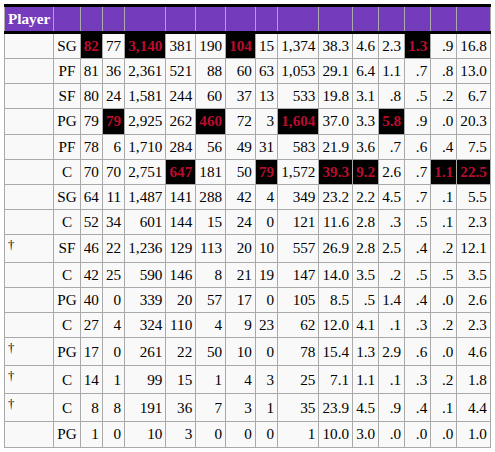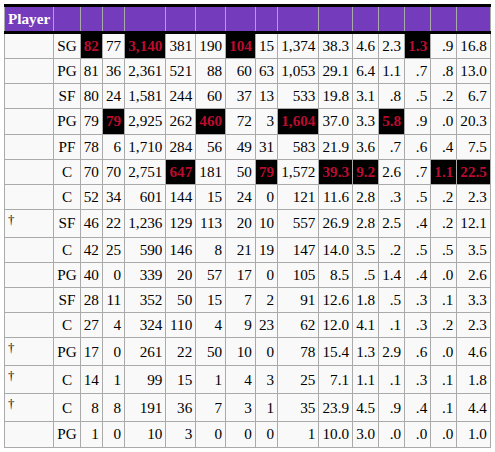 <table class="wikitable sortable" style="font-size: 95%; text-align:right;">
 <tr>
 <th style="background:#753BBD; color:#FFFFFF; border-top:#010101 3px solid; border-bottom:#010101 3px solid;">Player</th>
 <th style="background:#753BBD; color:#FFFFFF; border-top:#010101 3px solid; border-bottom:#010101 3px solid;"></th>
 <th style="background:#753BBD; color:#FFFFFF; border-top:#010101 3px solid; border-bottom:#010101 3px solid;"></th>
 <th style="background:#753BBD; color:#FFFFFF; border-top:#010101 3px solid; border-bottom:#010101 3px solid;"></th>
 <th style="background:#753BBD; color:#FFFFFF; border-top:#010101 3px solid; border-bottom:#010101 3px solid;"></th>
 <th style="background:#753BBD; color:#FFFFFF; border-top:#010101 3px solid; border-bottom:#010101 3px solid;"></th>
 <th style="background:#753BBD; color:#FFFFFF; border-top:#010101 3px solid; border-bottom:#010101 3px solid;"></th>
 <th style="background:#753BBD; color:#FFFFFF; border-top:#010101 3px solid; border-bottom:#010101 3px solid;"></th>
 <th style="background:#753BBD; color:#FFFFFF; border-top:#010101 3px solid; border-bottom:#010101 3px solid;"></th>
 <th style="background:#753BBD; color:#FFFFFF; border-top:#010101 3px solid; border-bottom:#010101 3px solid;"></th>
 <th style="background:#753BBD; color:#FFFFFF; border-top:#010101 3px solid; border-bottom:#010101 3px solid;"></th>
 <th style="background:#753BBD; color:#FFFFFF; border-top:#010101 3px solid; border-bottom:#010101 3px solid;"></th>
 <th style="background:#753BBD; color:#FFFFFF; border-top:#010101 3px solid; border-bottom:#010101 3px solid;"></th>
 <th style="background:#753BBD; color:#FFFFFF; border-top:#010101 3px solid; border-bottom:#010101 3px solid;"></th>
 <th style="background:#753BBD; color:#FFFFFF; border-top:#010101 3px solid; border-bottom:#010101 3px solid;"></th>
 <th style="background:#753BBD; color:#FFFFFF; border-top:#010101 3px solid; border-bottom:#010101 3px solid;"></th>
 </tr>
 <tr>
 <td style="text-align:left;"></td>
 <td style="text-align:center;">SG</td>
 <td style="background:#010101; color:#BA0C2F;"><strong>82</strong></td>
 <td>77</td>
 <td style="background:#010101; color:#BA0C2F;"><strong>3,140</strong></td>
 <td>381</td>
 <td>190</td>
 <td style="background:#010101; color:#BA0C2F;"><strong>104</strong></td>
 <td>15</td>
 <td>1,374</td>
 <td>38.3</td>
 <td>4.6</td>
 <td>2.3</td>
 <td style="background:#010101; color:#BA0C2F;"><strong>1.3</strong></td>
 <td>.9</td>
 <td>16.8</td>
 </tr>
 <tr>
 <td style="text-align:left;"></td>
-<td style="text-align:center;">PF</td>
+<td style="text-align:center;">PG</td>
 <td>81</td>
 <td>36</td>
 <td>2,361</td>
 <td>521</td>
 <td>88</td>
 <td>60</td>
 <td>63</td>
 <td>1,053</td>
 <td>29.1</td>
 <td>6.4</td>
 <td>1.1</td>
 <td>.7</td>
 <td>.8</td>
 <td>13.0</td>
 </tr>
 <tr>
 <td style="text-align:left;"></td>
 <td style="text-align:center;">SF</td>
 <td>80</td>
 <td>24</td>
 <td>1,581</td>
 <td>244</td>
 <td>60</td>
 <td>37</td>
 <td>13</td>
 <td>533</td>
 <td>19.8</td>
 <td>3.1</td>
 <td>.8</td>
 <td>.5</td>
 <td>.2</td>
 <td>6.7</td>
 </tr>
 <tr>
 <td style="text-align:left;"></td>
 <td style="text-align:center;">PG</td>
 <td>79</td>
 <td style="background:#010101; color:#BA0C2F;"><strong>79</strong></td>
 <td>2,925</td>
 <td>262</td>
 <td style="background:#010101; color:#BA0C2F;"><strong>460</strong></td>
 <td>72</td>
 <td>3</td>
 <td style="background:#010101; color:#BA0C2F;"><strong>1,604</strong></td>
 <td>37.0</td>
 <td>3.3</td>
 <td style="background:#010101; color:#BA0C2F;"><strong>5.8</strong></td>
 <td>.9</td>
 <td>.0</td>
 <td>20.3</td>
 </tr>
 <tr>
 <td style="text-align:left;"></td>
 <td style="text-align:center;">PF</td>
 <td>78</td>
 <td>6</td>
 <td>1,710</td>
 <td>284</td>
 <td>56</td>
 <td>49</td>
 <td>31</td>
 <td>583</td>
 <td>21.9</td>
 <td>3.6</td>
 <td>.7</td>
 <td>.6</td>
 <td>.4</td>
 <td>7.5</td>
 </tr>
 <tr>
 <td style="text-align:left;"></td>
 <td style="text-align:center;">C</td>
 <td>70</td>
 <td>70</td>
 <td>2,751</td>
 <td style="background:#010101; color:#BA0C2F;"><strong>647</strong></td>
 <td>181</td>
 <td>50</td>
 <td style="background:#010101; color:#BA0C2F;"><strong>79</strong></td>
 <td>1,572</td>
 <td style="background:#010101; color:#BA0C2F;"><strong>39.3</strong></td>
 <td style="background:#010101; color:#BA0C2F;"><strong>9.2</strong></td>
 <td>2.6</td>
 <td>.7</td>
 <td style="background:#010101; color:#BA0C2F;"><strong>1.1</strong></td>
 <td style="background:#010101; color:#BA0C2F;"><strong>22.5</strong></td>
 </tr>
 <tr>
 <td style="text-align:left;"></td>
-<td style="text-align:center;">SG</td>
-<td>64</td>
-<td>11</td>
-<td>1,487</td>
-<td>141</td>
-<td>288</td>
-<td>42</td>
-<td>4</td>
-<td>349</td>
-<td>23.2</td>
-<td>2.2</td>
-<td>4.5</td>
-<td>.7</td>
-<td>.1</td>
-<td>5.5</td>
-</tr>
-<tr>
-<td style="text-align:left;"></td>
 <td style="text-align:center;">C</td>
 <td>52</td>
 <td>34</td>
 <td>601</td>
 <td>144</td>
 <td>15</td>
 <td>24</td>
 <td>0</td>
 <td>121</td>
 <td>11.6</td>
 <td>2.8</td>
 <td>.3</td>
 <td>.5</td>
-<td>.1</td>
+<td>.2</td>
 <td>2.3</td>
 </tr>
 <tr>
 <td style="text-align:left;"><sup>†</sup></td>
 <td style="text-align:center;">SF</td>
 <td>46</td>
 <td>22</td>
 <td>1,236</td>
 <td>129</td>
 <td>113</td>
 <td>20</td>
 <td>10</td>
 <td>557</td>
 <td>26.9</td>
 <td>2.8</td>
 <td>2.5</td>
 <td>.4</td>
 <td>.2</td>
 <td>12.1</td>
 </tr>
 <tr>
 <td style="text-align:left;"></td>
 <td style="text-align:center;">C</td>
 <td>42</td>
 <td>25</td>
 <td>590</td>
 <td>146</td>
 <td>8</td>
 <td>21</td>
 <td>19</td>
 <td>147</td>
 <td>14.0</td>
 <td>3.5</td>
 <td>.2</td>
 <td>.5</td>
 <td>.5</td>
 <td>3.5</td>
 </tr>
 <tr>
 <td style="text-align:left;"></td>
 <td style="text-align:center;">PG</td>
 <td>40</td>
 <td>0</td>
 <td>339</td>
 <td>20</td>
 <td>57</td>
 <td>17</td>
 <td>0</td>
 <td>105</td>
 <td>8.5</td>
 <td>.5</td>
 <td>1.4</td>
 <td>.4</td>
 <td>.0</td>
 <td>2.6</td>
 </tr>
 <tr>
 <td style="text-align:left;"></td>
+<td style="text-align:center;">SF</td>
+<td>28</td>
+<td>11</td>
+<td>352</td>
+<td>50</td>
+<td>15</td>
+<td>7</td>
+<td>2</td>
+<td>91</td>
+<td>12.6</td>
+<td>1.8</td>
+<td>.5</td>
+<td>.3</td>
+<td>.1</td>
+<td>3.3</td>
+</tr>
+<tr>
+<td style="text-align:left;"></td>
 <td style="text-align:center;">C</td>
 <td>27</td>
 <td>4</td>
 <td>324</td>
 <td>110</td>
 <td>4</td>
 <td>9</td>
 <td>23</td>
 <td>62</td>
 <td>12.0</td>
 <td>4.1</td>
 <td>.1</td>
 <td>.3</td>
 <td>.2</td>
 <td>2.3</td>
 </tr>
 <tr>
 <td style="text-align:left;"><sup>†</sup></td>
 <td style="text-align:center;">PG</td>
 <td>17</td>
 <td>0</td>
 <td>261</td>
 <td>22</td>
 <td>50</td>
 <td>10</td>
 <td>0</td>
 <td>78</td>
 <td>15.4</td>
 <td>1.3</td>
 <td>2.9</td>
 <td>.6</td>
 <td>.0</td>
 <td>4.6</td>
 </tr>
 <tr>
 <td style="text-align:left;"><sup>†</sup></td>
 <td style="text-align:center;">C</td>
 <td>14</td>
 <td>1</td>
 <td>99</td>
 <td>15</td>
 <td>1</td>
 <td>4</td>
 <td>3</td>
 <td>25</td>
 <td>7.1</td>
 <td>1.1</td>
 <td>.1</td>
 <td>.3</td>
-<td>.2</td>
+<td>.1</td>
 <td>1.8</td>
 </tr>
 <tr>
 <td style="text-align:left;"><sup>†</sup></td>
 <td style="text-align:center;">C</td>
 <td>8</td>
 <td>8</td>
 <td>191</td>
 <td>36</td>
 <td>7</td>
 <td>3</td>
 <td>1</td>
 <td>35</td>
 <td>23.9</td>
 <td>4.5</td>
 <td>.9</td>
 <td>.4</td>
 <td>.1</td>
 <td>4.4</td>
 </tr>
 <tr>
 <td style="text-align:left;"></td>
 <td style="text-align:center;">PG</td>
 <td>1</td>
 <td>0</td>
 <td>10</td>
 <td>3</td>
 <td>0</td>
 <td>0</td>
 <td>0</td>
 <td>1</td>
 <td>10.0</td>
 <td>3.0</td>
 <td>.0</td>
 <td>.0</td>
 <td>.0</td>
 <td>1.0</td>
 </tr>
 </table>
